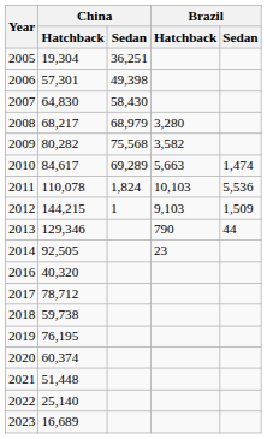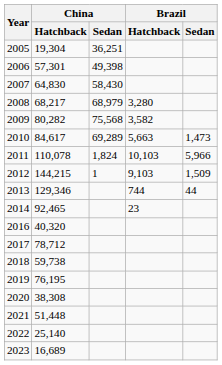 <table class="wikitable">
 <tr>
 <th rowspan="2">Year</th>
 <th colspan="2">China</th>
 <th colspan="2">Brazil</th>
 </tr>
 <tr>
 <th>Hatchback</th>
 <th>Sedan</th>
 <th>Hatchback</th>
 <th>Sedan</th>
 </tr>
 <tr>
 <td>2005</td>
 <td>19,304</td>
 <td>36,251</td>
 <td></td>
 <td></td>
 </tr>
 <tr>
 <td>2006</td>
 <td>57,301</td>
 <td>49,398</td>
 <td></td>
 <td></td>
 </tr>
 <tr>
 <td>2007</td>
 <td>64,830</td>
 <td>58,430</td>
 <td></td>
 <td></td>
 </tr>
 <tr>
 <td>2008</td>
 <td>68,217</td>
 <td>68,979</td>
 <td>3,280</td>
 <td></td>
 </tr>
 <tr>
 <td>2009</td>
 <td>80,282</td>
 <td>75,568</td>
 <td>3,582</td>
 <td></td>
 </tr>
 <tr>
 <td>2010</td>
 <td>84,617</td>
 <td>69,289</td>
 <td>5,663</td>
-<td>1,474</td>
+<td>1,473</td>
 </tr>
 <tr>
 <td>2011</td>
 <td>110,078</td>
 <td>1,824</td>
 <td>10,103</td>
-<td>5,536</td>
+<td>5,966</td>
 </tr>
 <tr>
 <td>2012</td>
 <td>144,215</td>
 <td>1</td>
 <td>9,103</td>
 <td>1,509</td>
 </tr>
 <tr>
 <td>2013</td>
 <td>129,346</td>
 <td></td>
-<td>790</td>
+<td>744</td>
 <td>44</td>
 </tr>
 <tr>
 <td>2014</td>
-<td>92,505</td>
+<td>92,465</td>
 <td></td>
 <td>23</td>
 <td></td>
 </tr>
 <tr>
 <td>2016</td>
 <td>40,320</td>
 <td></td>
 <td></td>
 <td></td>
 </tr>
 <tr>
 <td>2017</td>
 <td>78,712</td>
 <td></td>
 <td></td>
 <td></td>
 </tr>
 <tr>
 <td>2018</td>
 <td>59,738</td>
 <td></td>
 <td></td>
 <td></td>
 </tr>
 <tr>
 <td>2019</td>
 <td>76,195</td>
 <td></td>
 <td></td>
 <td></td>
 </tr>
 <tr>
 <td>2020</td>
-<td>60,374</td>
+<td>38,308</td>
 <td></td>
 <td></td>
 <td></td>
 </tr>
 <tr>
 <td>2021</td>
 <td>51,448</td>
 <td></td>
 <td></td>
 <td></td>
 </tr>
 <tr>
 <td>2022</td>
 <td>25,140</td>
 <td></td>
 <td></td>
 <td></td>
 </tr>
 <tr>
 <td>2023</td>
 <td>16,689</td>
 <td></td>
 <td></td>
 <td></td>
 </tr>
 </table>
